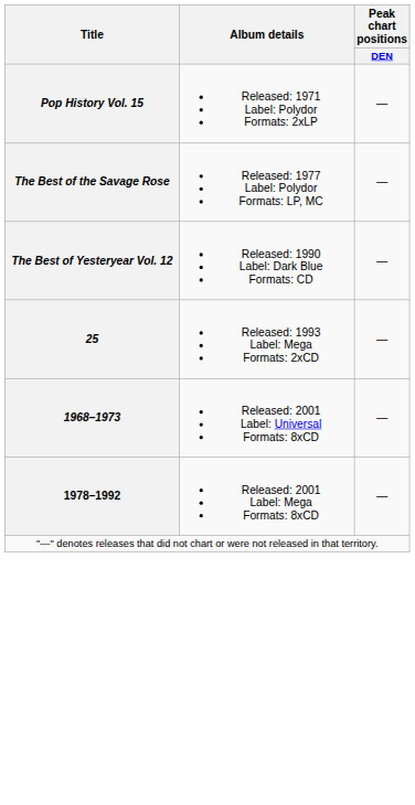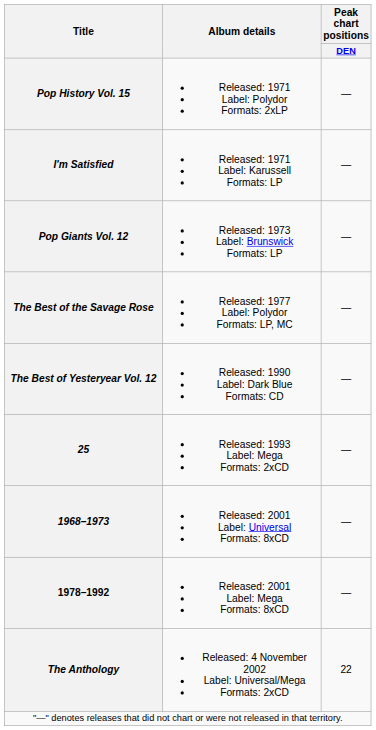 <table class="wikitable plainrowheaders" style="text-align:center;">
 <tr>
 <th rowspan="2" scope="col" style="width:15em;">Title</th>
 <th rowspan="2" scope="col" style="width:15em;">Album details</th>
 <th>Peak chart positions</th>
 </tr>
 <tr>
 <th scope="col" style="width:2em;font-size:90%;"><a href='#'>DEN</a><br></th>
 </tr>
 <tr>
 <th scope="row"><em>Pop History Vol. 15</em></th>
 <td><br><ul><li>Released: 1971</li><li>Label: Polydor</li><li>Formats: 2xLP</li></ul></td>
+<td>—</td>
+</tr>
+<tr>
+<th scope="row"><em>I'm Satisfied</em></th>
+<td><br><ul><li>Released: 1971</li><li>Label: Karussell</li><li>Formats: LP</li></ul></td>
+<td>—</td>
+</tr>
+<tr>
+<th scope="row"><em>Pop Giants Vol. 12</em></th>
+<td><br><ul><li>Released: 1973</li><li>Label: <a href='#'>Brunswick</a></li><li>Formats: LP</li></ul></td>
 <td>—</td>
 </tr>
 <tr>
 <th scope="row"><em>The Best of the Savage Rose</em></th>
 <td><br><ul><li>Released: 1977</li><li>Label: Polydor</li><li>Formats: LP, MC</li></ul></td>
 <td>—</td>
 </tr>
 <tr>
 <th scope="row"><em>The Best of Yesteryear Vol. 12</em></th>
 <td><br><ul><li>Released: 1990</li><li>Label: Dark Blue</li><li>Formats: CD</li></ul></td>
 <td>—</td>
 </tr>
 <tr>
 <th scope="row"><em>25</em></th>
 <td><br><ul><li>Released: 1993</li><li>Label: Mega</li><li>Formats: 2xCD</li></ul></td>
 <td>—</td>
 </tr>
 <tr>
 <th scope="row"><em>1968–1973</em></th>
 <td><br><ul><li>Released: 2001</li><li>Label: <a href='#'>Universal</a></li><li>Formats: 8xCD</li></ul></td>
 <td>—</td>
 </tr>
 <tr>
 <th scope="row">1978–1992</th>
 <td><br><ul><li>Released: 2001</li><li>Label: Mega</li><li>Formats: 8xCD</li></ul></td>
 <td>—</td>
 </tr>
 <tr>
+<th scope="row"><em>The Anthology</em></th>
+<td><br><ul><li>Released: 4 November 2002</li><li>Label: Universal/Mega</li><li>Formats: 2xCD</li></ul></td>
+<td>22</td>
+</tr>
+<tr>
 <td colspan="3" style="font-size:90%">"—" denotes releases that did not chart or were not released in that territory.</td>
 </tr>
 </table>
